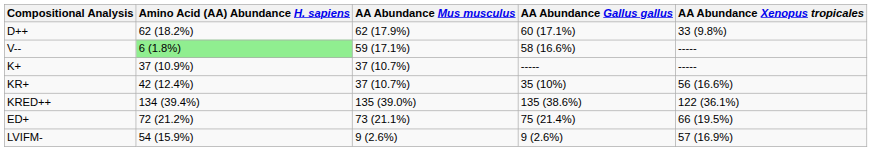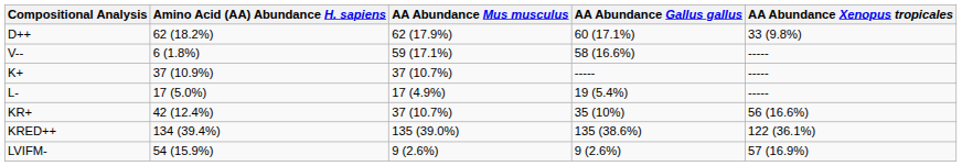 <table class="wikitable">
 <tr>
 <th><strong>Compositional Analysis</strong></th>
 <th>Amino Acid (AA) Abundance <em><a href='#'>H. sapiens</a></em></th>
 <th>AA Abundance <em><a href='#'>Mus musculus</a></em></th>
 <th>AA Abundance <em><a href='#'>Gallus gallus</a></em></th>
 <th>AA Abundance <em><a href='#'>Xenopus</a> tropicales</em></th>
 </tr>
 <tr>
 <td>D++</td>
 <td>62 (18.2%)</td>
 <td>62 (17.9%)</td>
 <td>60 (17.1%)</td>
 <td>33 (9.8%)</td>
 </tr>
 <tr>
 <td>V--</td>
-<td style="background: lightgreen;">6 (1.8%)</td>
+<td>6 (1.8%)</td>
 <td>59 (17.1%)</td>
 <td>58 (16.6%)</td>
 <td>-----</td>
 </tr>
 <tr>
 <td>K+</td>
 <td>37 (10.9%)</td>
 <td>37 (10.7%)</td>
 <td>-----</td>
+<td>-----</td>
+</tr>
+<tr>
+<td>L-</td>
+<td>17 (5.0%)</td>
+<td>17 (4.9%)</td>
+<td>19 (5.4%)</td>
 <td>-----</td>
 </tr>
 <tr>
 <td>KR+</td>
 <td>42 (12.4%)</td>
 <td>37 (10.7%)</td>
 <td>35 (10%)</td>
 <td>56 (16.6%)</td>
 </tr>
 <tr>
 <td>KRED++</td>
 <td>134 (39.4%)</td>
 <td>135 (39.0%)</td>
 <td>135 (38.6%)</td>
 <td>122 (36.1%)</td>
 </tr>
 <tr>
-<td>ED+</td>
-<td>72 (21.2%)</td>
-<td>73 (21.1%)</td>
-<td>75 (21.4%)</td>
-<td>66 (19.5%)</td>
-</tr>
-<tr>
 <td>LVIFM-</td>
 <td>54 (15.9%)</td>
 <td>9 (2.6%)</td>
 <td>9 (2.6%)</td>
 <td>57 (16.9%)</td>
 </tr>
 </table>
